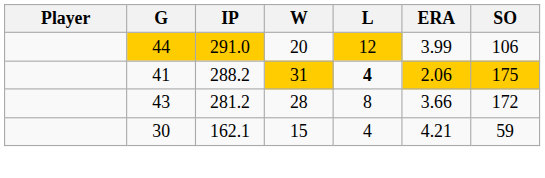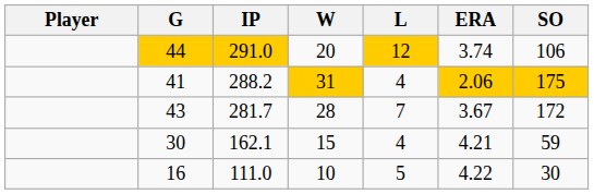 <table class="wikitable sortable">
 <tr>
 <th bgcolor="#DDDDFF" width="16%">Player</th>
 <th bgcolor="#DDDDFF" width="9%">G</th>
 <th bgcolor="#DDDDFF" width="9%">IP</th>
 <th bgcolor="#DDDDFF" width="9%">W</th>
 <th bgcolor="#DDDDFF" width="9%">L</th>
 <th bgcolor="#DDDDFF" width="9%">ERA</th>
 <th bgcolor="#DDDDFF" width="9%">SO</th>
 </tr>
 <tr align="center">
 <td></td>
 <td bgcolor="#FFCC00">44</td>
 <td bgcolor="#FFCC00">291.0</td>
 <td>20</td>
 <td bgcolor="#FFCC00">12</td>
-<td>3.99</td>
+<td>3.74</td>
 <td>106</td>
 </tr>
 <tr align="center">
 <td></td>
 <td>41</td>
 <td>288.2</td>
 <td bgcolor="#FFCC00">31</td>
-<td><strong>4</strong></td>
+<td>4</td>
 <td bgcolor="#FFCC00">2.06</td>
 <td bgcolor="#FFCC00">175</td>
 </tr>
 <tr align=center>
 <td></td>
 <td>43</td>
-<td>281.2</td>
+<td>281.7</td>
 <td>28</td>
-<td>8</td>
-<td>3.66</td>
+<td>7</td>
+<td>3.67</td>
 <td>172</td>
 </tr>
 <tr align="center">
 <td></td>
 <td>30</td>
 <td>162.1</td>
 <td>15</td>
 <td>4</td>
 <td>4.21</td>
 <td>59</td>
 </tr>
+<tr align="center">
+<td></td>
+<td>16</td>
+<td>111.0</td>
+<td>10</td>
+<td>5</td>
+<td>4.22</td>
+<td>30</td>
+</tr>
 </table>
